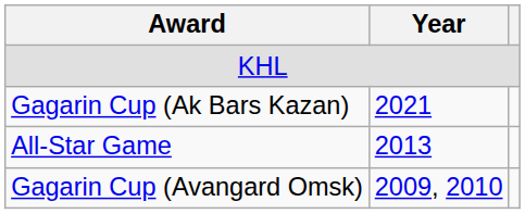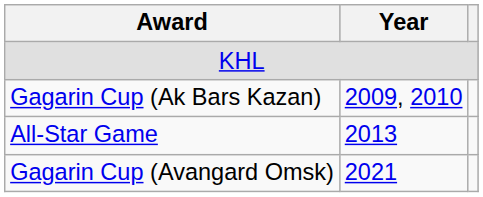 <table class="wikitable">
 <tr>
 <th>Award</th>
 <th>Year</th>
 <th></th>
 </tr>
 <tr ALIGN="center" bgcolor="#e0e0e0">
 <td colspan="3"><a href='#'>KHL</a></td>
 </tr>
 <tr>
 <td><a href='#'>Gagarin Cup</a> (Ak Bars Kazan)</td>
-<td><a href='#'>2021</a></td>
+<td><a href='#'>2009</a>, <a href='#'>2010</a></td>
 <td></td>
 </tr>
 <tr>
 <td><a href='#'>All-Star Game</a></td>
 <td><a href='#'>2013</a></td>
 <td></td>
 </tr>
 <tr>
 <td><a href='#'>Gagarin Cup</a> (Avangard Omsk)</td>
-<td><a href='#'>2009</a>, <a href='#'>2010</a></td>
+<td><a href='#'>2021</a></td>
 <td></td>
 </tr>
 </table>
